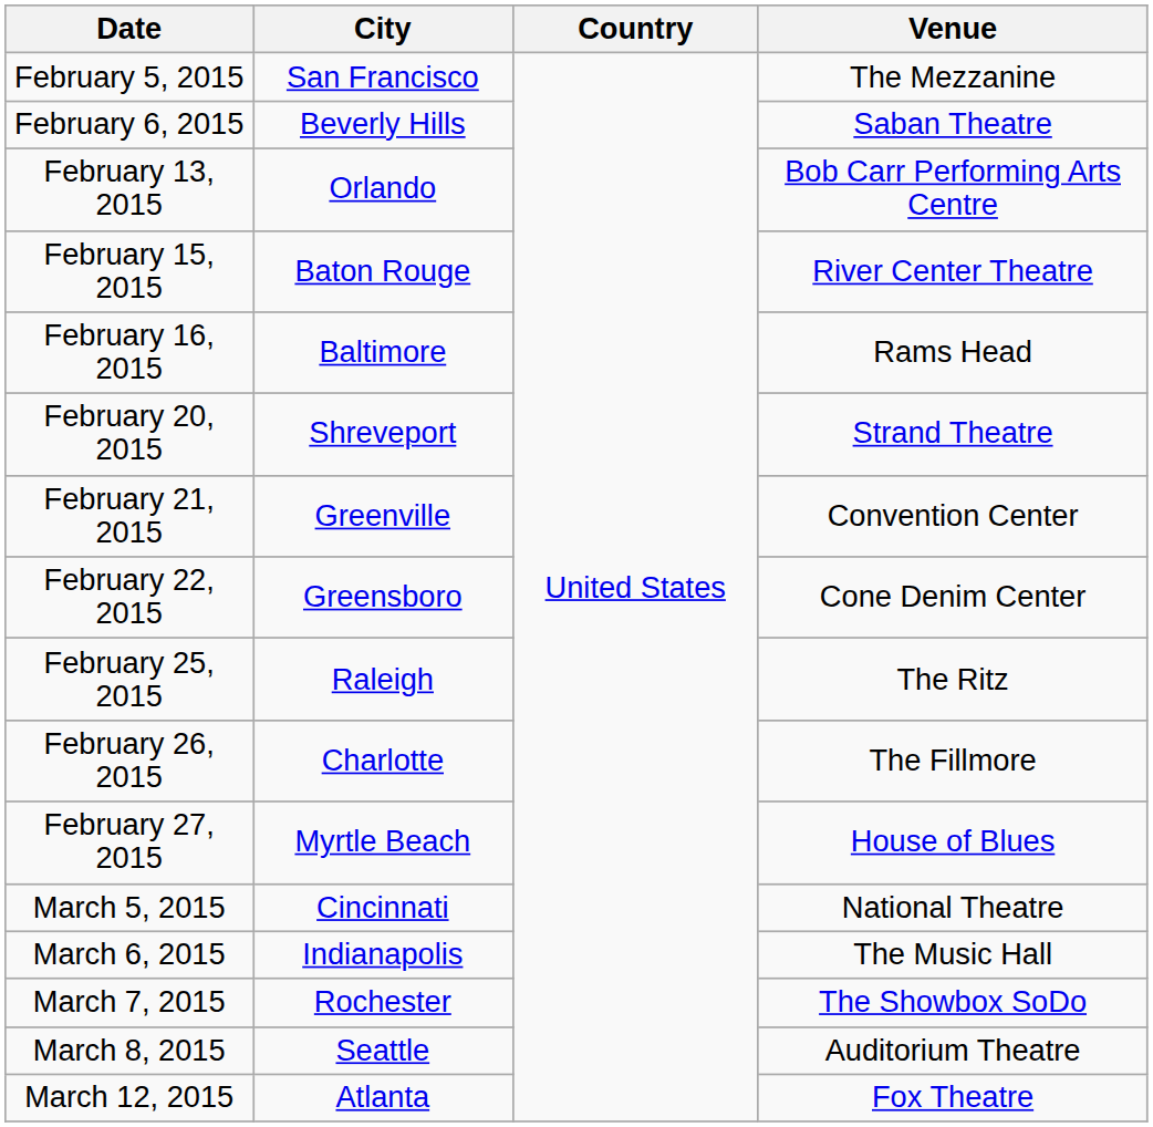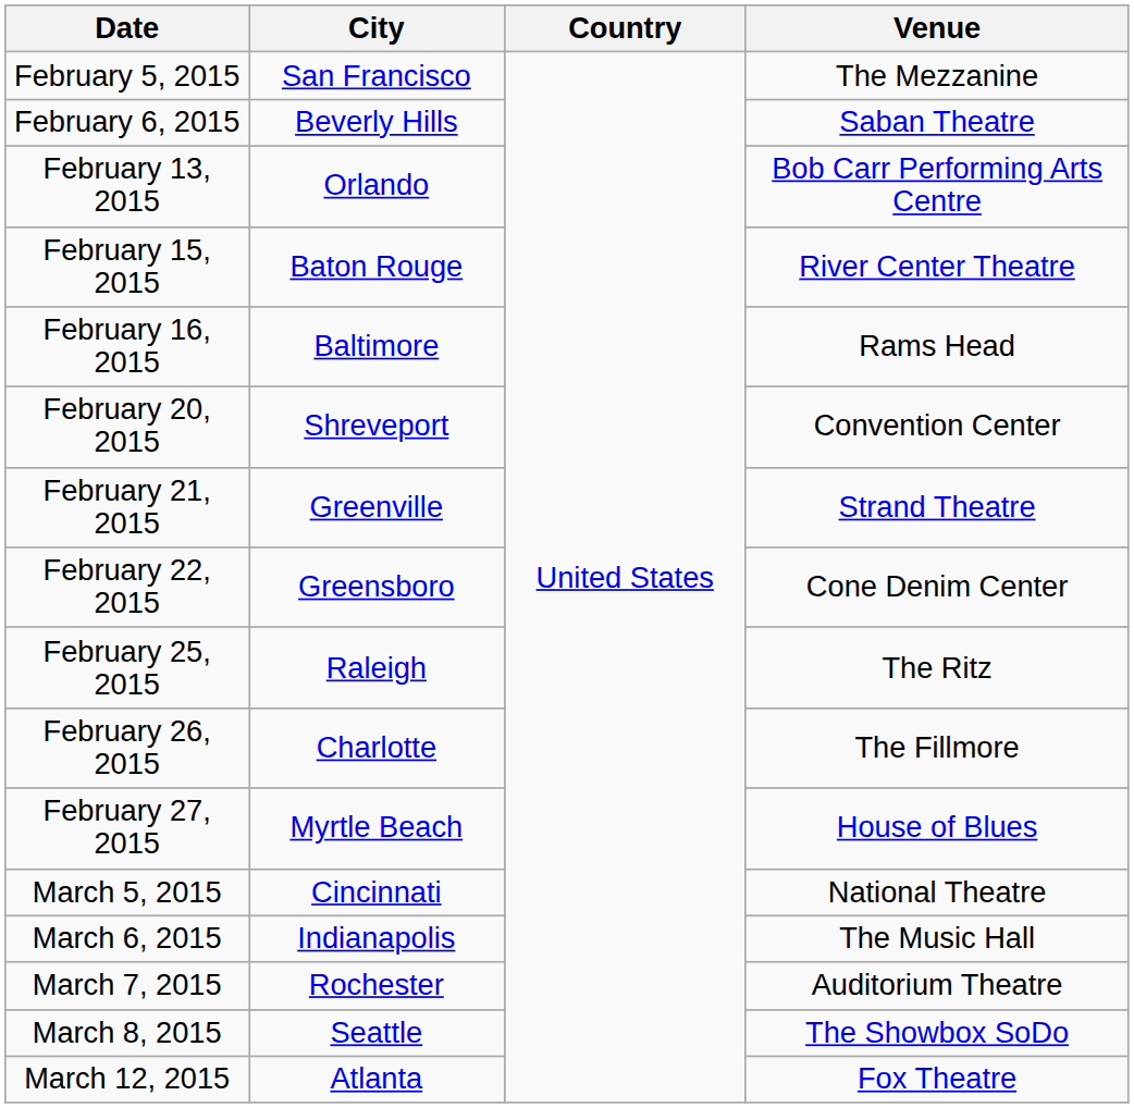 <table class="wikitable" style="text-align:center;">
 <tr>
 <th style="width:150px;">Date</th>
 <th style="width:150px;">City</th>
 <th style="width:150px;">Country</th>
 <th style="width:250px;">Venue</th>
 </tr>
 <tr>
 <td>February 5, 2015</td>
 <td><a href='#'>San Francisco</a></td>
 <td rowspan="16"><a href='#'>United States</a></td>
 <td>The Mezzanine</td>
 </tr>
 <tr>
 <td>February 6, 2015</td>
 <td><a href='#'>Beverly Hills</a></td>
 <td><a href='#'>Saban Theatre</a></td>
 </tr>
 <tr>
 <td>February 13, 2015</td>
 <td><a href='#'>Orlando</a></td>
 <td><a href='#'>Bob Carr Performing Arts Centre</a></td>
 </tr>
 <tr>
 <td>February 15, 2015</td>
 <td><a href='#'>Baton Rouge</a></td>
 <td><a href='#'>River Center Theatre</a></td>
 </tr>
 <tr>
 <td>February 16, 2015</td>
 <td><a href='#'>Baltimore</a></td>
 <td>Rams Head</td>
 </tr>
 <tr>
 <td>February 20, 2015</td>
 <td><a href='#'>Shreveport</a></td>
-<td><a href='#'>Strand Theatre</a></td>
+<td>Convention Center</td>
 </tr>
 <tr>
 <td>February 21, 2015</td>
 <td><a href='#'>Greenville</a></td>
-<td>Convention Center</td>
+<td><a href='#'>Strand Theatre</a></td>
 </tr>
 <tr>
 <td>February 22, 2015</td>
 <td><a href='#'>Greensboro</a></td>
 <td>Cone Denim Center</td>
 </tr>
 <tr>
 <td>February 25, 2015</td>
 <td><a href='#'>Raleigh</a></td>
 <td>The Ritz</td>
 </tr>
 <tr>
 <td>February 26, 2015</td>
 <td><a href='#'>Charlotte</a></td>
 <td>The Fillmore</td>
 </tr>
 <tr>
 <td>February 27, 2015</td>
 <td><a href='#'>Myrtle Beach</a></td>
 <td><a href='#'>House of Blues</a></td>
 </tr>
 <tr>
 <td>March 5, 2015</td>
 <td><a href='#'>Cincinnati</a></td>
 <td>National Theatre</td>
 </tr>
 <tr>
 <td>March 6, 2015</td>
 <td><a href='#'>Indianapolis</a></td>
 <td>The Music Hall</td>
 </tr>
 <tr>
 <td>March 7, 2015</td>
 <td><a href='#'>Rochester</a></td>
-<td><a href='#'>The Showbox SoDo</a></td>
+<td>Auditorium Theatre</td>
 </tr>
 <tr>
 <td>March 8, 2015</td>
 <td><a href='#'>Seattle</a></td>
-<td>Auditorium Theatre</td>
+<td><a href='#'>The Showbox SoDo</a></td>
 </tr>
 <tr>
 <td>March 12, 2015</td>
 <td><a href='#'>Atlanta</a></td>
 <td><a href='#'>Fox Theatre</a></td>
 </tr>
 </table>
